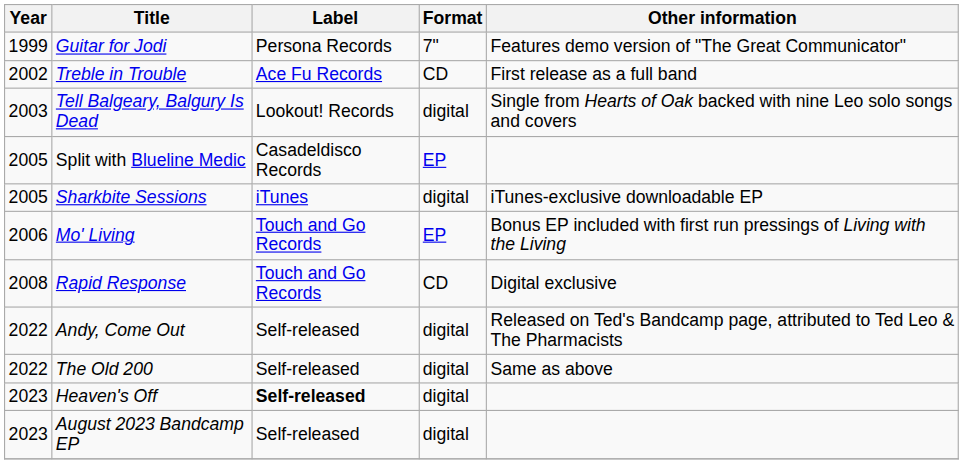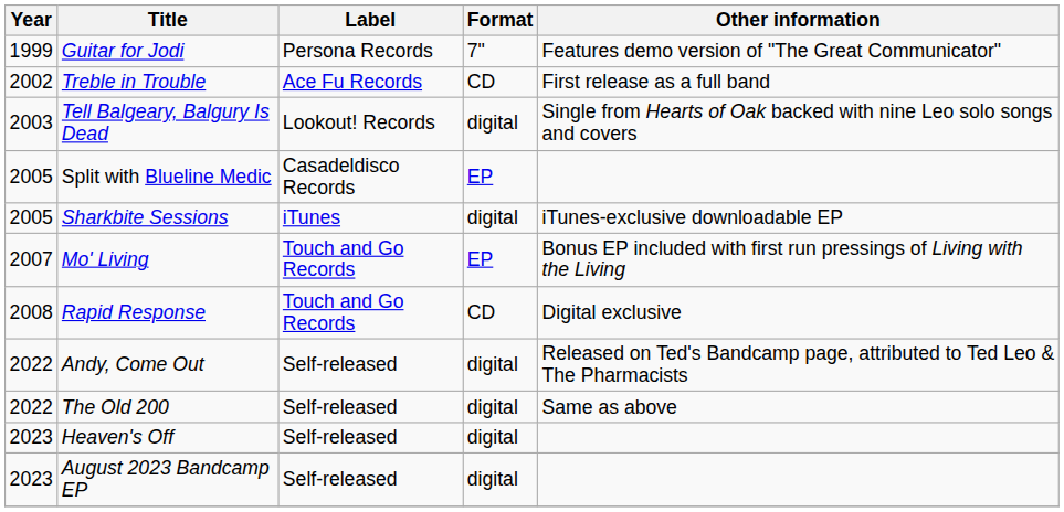 <table class="wikitable">
 <tr>
 <th>Year</th>
 <th>Title</th>
 <th>Label</th>
 <th>Format</th>
 <th>Other information</th>
 </tr>
 <tr>
 <td>1999</td>
 <td><em><a href='#'>Guitar for Jodi</a></em></td>
 <td>Persona Records</td>
 <td>7"</td>
 <td>Features demo version of "The Great Communicator"</td>
 </tr>
 <tr>
 <td>2002</td>
 <td><em><a href='#'>Treble in Trouble</a></em></td>
 <td><a href='#'>Ace Fu Records</a></td>
 <td>CD</td>
 <td>First release as a full band</td>
 </tr>
 <tr>
 <td>2003</td>
 <td><em><a href='#'>Tell Balgeary, Balgury Is Dead</a></em></td>
 <td>Lookout! Records</td>
 <td>digital</td>
 <td>Single from <em>Hearts of Oak</em> backed with nine Leo solo songs and covers</td>
 </tr>
 <tr>
 <td>2005</td>
 <td>Split with <a href='#'>Blueline Medic</a></td>
 <td>Casadeldisco Records</td>
 <td><a href='#'>EP</a></td>
 <td></td>
 </tr>
 <tr>
 <td>2005</td>
 <td><em><a href='#'>Sharkbite Sessions</a></em></td>
 <td Lookout! Records/><a href='#'>iTunes</a></td>
 <td>digital</td>
 <td>iTunes-exclusive downloadable EP</td>
 </tr>
 <tr>
-<td>2006</td>
+<td>2007</td>
 <td><em><a href='#'>Mo' Living</a></em></td>
 <td><a href='#'>Touch and Go Records</a></td>
 <td><a href='#'>EP</a></td>
 <td>Bonus EP included with first run pressings of <em>Living with the Living</em></td>
 </tr>
 <tr>
 <td>2008</td>
 <td><em><a href='#'>Rapid Response</a></em></td>
 <td><a href='#'>Touch and Go Records</a></td>
 <td>CD</td>
 <td>Digital exclusive</td>
 </tr>
 <tr>
 <td>2022</td>
 <td><em>Andy, Come Out</em></td>
 <td>Self-released</td>
 <td>digital</td>
 <td>Released on Ted's Bandcamp page, attributed to Ted Leo & The Pharmacists</td>
 </tr>
 <tr>
 <td>2022</td>
 <td><em>The Old 200</em></td>
 <td>Self-released</td>
 <td>digital</td>
 <td>Same as above</td>
 </tr>
 <tr>
 <td>2023</td>
 <td><em>Heaven's Off</em></td>
-<td><strong>Self-released</strong></td>
+<td>Self-released</td>
 <td>digital</td>
 <td></td>
 </tr>
 <tr>
 <td>2023</td>
 <td><em>August 2023 Bandcamp EP</em></td>
 <td>Self-released</td>
 <td>digital</td>
 <td></td>
 </tr>
 <tr>
 </tr>
 </table>
